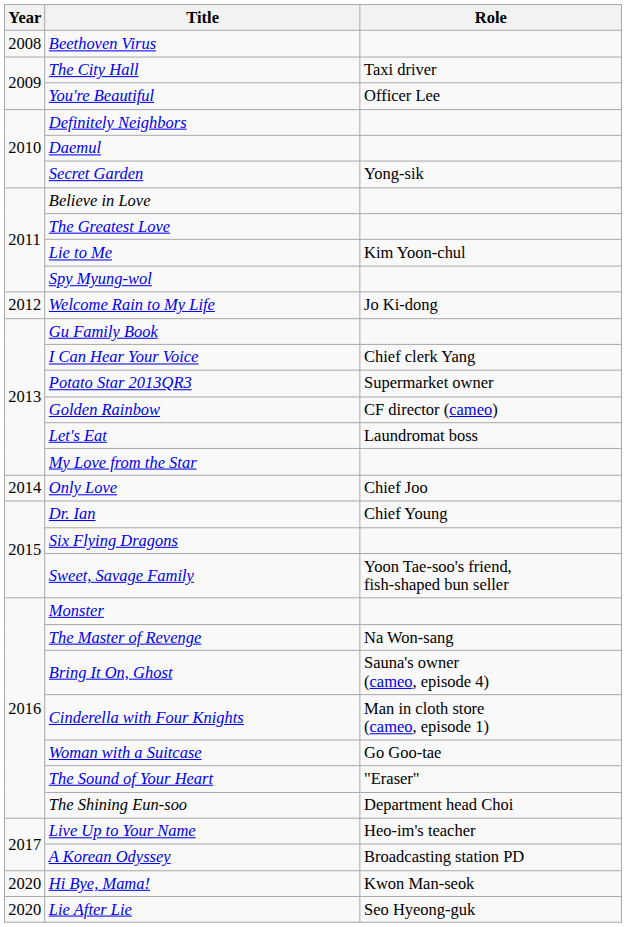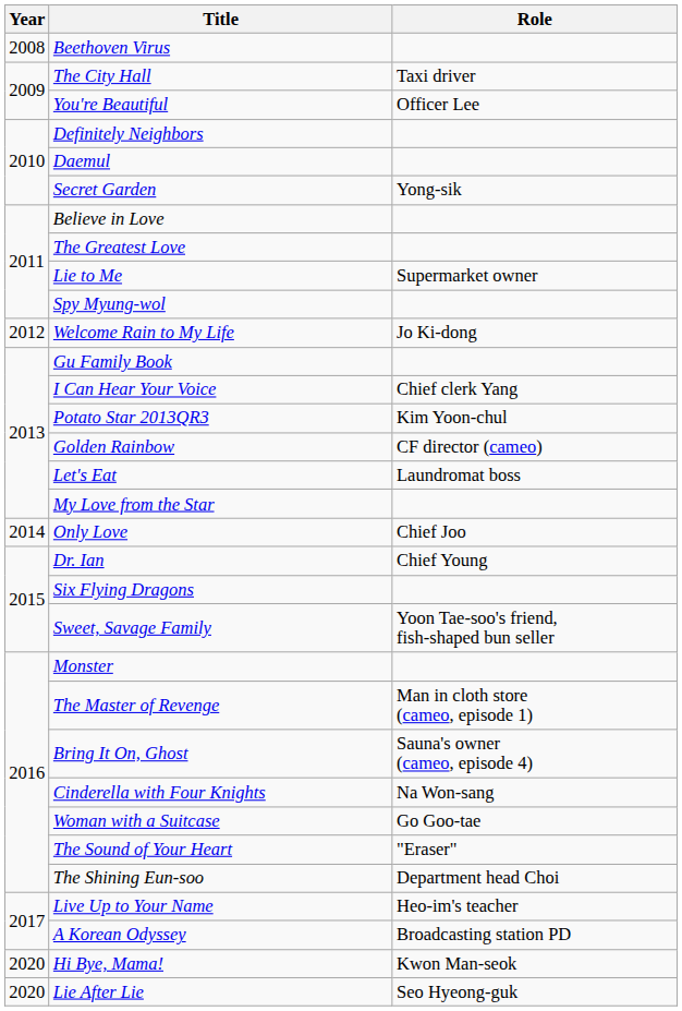 <table class="wikitable" style="width:600px">
 <tr>
 <th width=10>Year</th>
 <th>Title</th>
 <th>Role</th>
 </tr>
 <tr>
 <td>2008</td>
 <td><em><a href='#'>Beethoven Virus</a></em></td>
 <td></td>
 </tr>
 <tr>
 <td rowspan=2>2009</td>
 <td><em><a href='#'>The City Hall</a></em></td>
 <td>Taxi driver</td>
 </tr>
 <tr>
 <td><em><a href='#'>You're Beautiful</a></em></td>
 <td>Officer Lee</td>
 </tr>
 <tr>
 <td rowspan=3>2010</td>
 <td><em><a href='#'>Definitely Neighbors</a></em></td>
 <td></td>
 </tr>
 <tr>
 <td><em><a href='#'>Daemul</a></em></td>
 <td></td>
 </tr>
 <tr>
 <td><em><a href='#'>Secret Garden</a></em></td>
 <td>Yong-sik</td>
 </tr>
 <tr>
 <td rowspan=4>2011</td>
 <td><em>Believe in Love</em></td>
 <td></td>
 </tr>
 <tr>
 <td><em><a href='#'>The Greatest Love</a></em></td>
 <td></td>
 </tr>
 <tr>
 <td><em><a href='#'>Lie to Me</a></em></td>
-<td>Kim Yoon-chul</td>
+<td>Supermarket owner</td>
 </tr>
 <tr>
 <td><em><a href='#'>Spy Myung-wol</a></em></td>
 <td></td>
 </tr>
 <tr>
 <td>2012</td>
 <td><em><a href='#'>Welcome Rain to My Life</a></em></td>
 <td>Jo Ki-dong</td>
 </tr>
 <tr>
 <td rowspan=6>2013</td>
 <td><em><a href='#'>Gu Family Book</a></em></td>
 <td></td>
 </tr>
 <tr>
 <td><em><a href='#'>I Can Hear Your Voice</a></em></td>
 <td>Chief clerk Yang</td>
 </tr>
 <tr>
 <td><em><a href='#'>Potato Star 2013QR3</a></em></td>
-<td>Supermarket owner</td>
+<td>Kim Yoon-chul</td>
 </tr>
 <tr>
 <td><em><a href='#'>Golden Rainbow</a></em></td>
 <td>CF director (<a href='#'>cameo</a>)</td>
 </tr>
 <tr>
 <td><em><a href='#'>Let's Eat</a></em></td>
 <td>Laundromat boss</td>
 </tr>
 <tr>
 <td><em><a href='#'>My Love from the Star</a></em></td>
 <td></td>
 </tr>
 <tr>
 <td>2014</td>
 <td><em><a href='#'>Only Love</a></em></td>
 <td>Chief Joo</td>
 </tr>
 <tr>
 <td rowspan=3>2015</td>
 <td><em><a href='#'>Dr. Ian</a></em></td>
 <td>Chief Young</td>
 </tr>
 <tr>
 <td><em><a href='#'>Six Flying Dragons</a></em></td>
 <td></td>
 </tr>
 <tr>
 <td><em><a href='#'>Sweet, Savage Family</a></em></td>
 <td>Yoon Tae-soo's friend, <br> fish-shaped bun seller</td>
 </tr>
 <tr>
 <td rowspan=7>2016</td>
 <td><em><a href='#'>Monster</a></em></td>
 <td></td>
 </tr>
 <tr>
 <td><em><a href='#'>The Master of Revenge</a></em></td>
-<td>Na Won-sang</td>
+<td>Man in cloth store <br> (<a href='#'>cameo</a>, episode 1)</td>
 </tr>
 <tr>
 <td><em><a href='#'>Bring It On, Ghost</a></em></td>
 <td>Sauna's owner <br> (<a href='#'>cameo</a>, episode 4)</td>
 </tr>
 <tr>
 <td><em><a href='#'>Cinderella with Four Knights</a></em></td>
-<td>Man in cloth store <br> (<a href='#'>cameo</a>, episode 1)</td>
+<td>Na Won-sang</td>
 </tr>
 <tr>
 <td><em><a href='#'>Woman with a Suitcase</a></em></td>
 <td>Go Goo-tae</td>
 </tr>
 <tr>
 <td><em><a href='#'>The Sound of Your Heart</a></em></td>
 <td>"Eraser"</td>
 </tr>
 <tr>
 <td><em>The Shining Eun-soo</em></td>
 <td>Department head Choi</td>
 </tr>
 <tr>
 <td rowspan=2>2017</td>
 <td><em><a href='#'>Live Up to Your Name</a></em></td>
 <td>Heo-im's teacher</td>
 </tr>
 <tr>
 <td><em><a href='#'>A Korean Odyssey</a></em></td>
 <td>Broadcasting station PD</td>
 </tr>
 <tr>
 <td>2020</td>
 <td><em><a href='#'>Hi Bye, Mama!</a></em></td>
 <td>Kwon Man-seok</td>
 </tr>
 <tr>
 <td>2020</td>
 <td><em><a href='#'>Lie After Lie</a></em></td>
 <td>Seo Hyeong-guk</td>
 </tr>
 </table>
